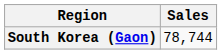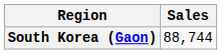 <table class="wikitable plainrowheaders" style="text-align:center;">
 <tr>
 <th>Region</th>
 <th>Sales</th>
 </tr>
 <tr>
 <th scope=row>South Korea (<a href='#'>Gaon</a>)</th>
-<td>78,744</td>
+<td>88,744</td>
 </tr>
 </table>
